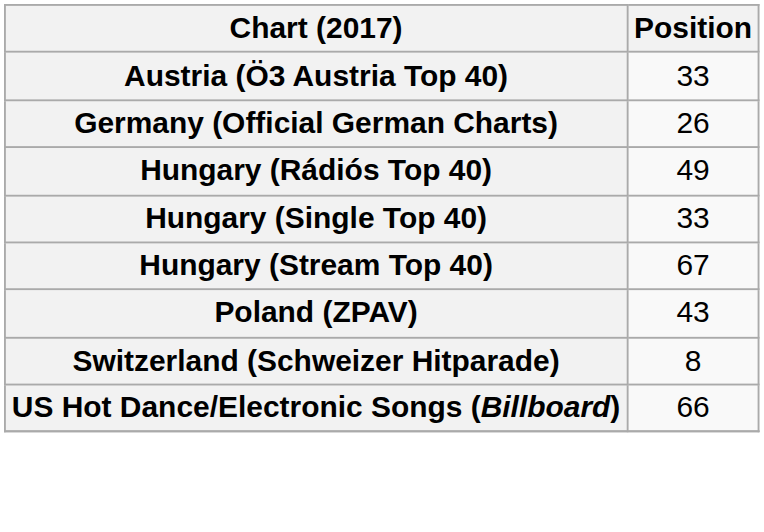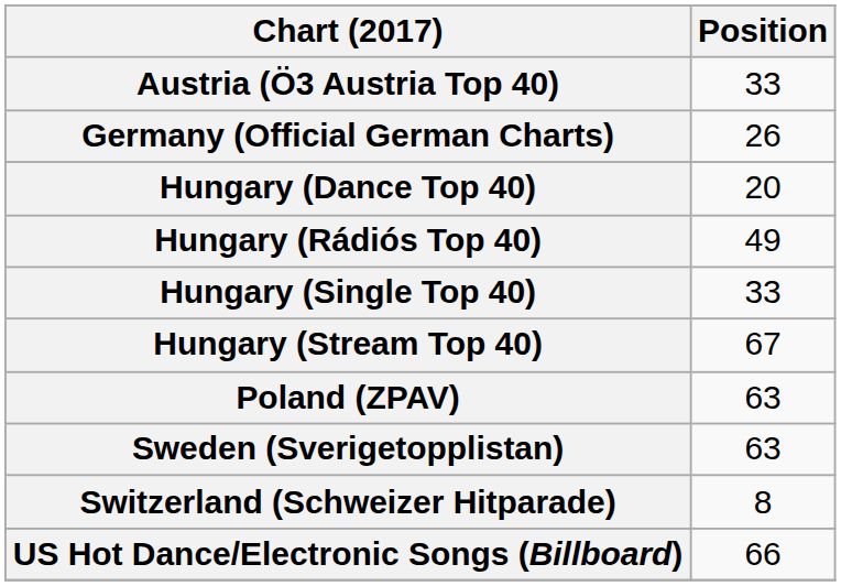 <table class="wikitable plainrowheaders sortable" style="text-align:center">
 <tr>
 <th scope="col">Chart (2017)</th>
 <th scope="col">Position</th>
 </tr>
 <tr>
 <th scope="row">Austria (Ö3 Austria Top 40)</th>
 <td>33</td>
 </tr>
 <tr>
 <th scope="row">Germany (Official German Charts)</th>
 <td>26</td>
+</tr>
+<tr>
+<th scope="row">Hungary (Dance Top 40)</th>
+<td>20</td>
 </tr>
 <tr>
 <th scope="row">Hungary (Rádiós Top 40)</th>
 <td>49</td>
 </tr>
 <tr>
 <th scope="row">Hungary (Single Top 40)</th>
 <td>33</td>
 </tr>
 <tr>
 <th scope="row">Hungary (Stream Top 40)</th>
 <td>67</td>
 </tr>
 <tr>
 <th scope="row">Poland (ZPAV)</th>
-<td>43</td>
+<td>63</td>
+</tr>
+<tr>
+<th scope="row">Sweden (Sverigetopplistan)</th>
+<td>63</td>
 </tr>
 <tr>
 <th scope="row">Switzerland (Schweizer Hitparade)</th>
 <td>8</td>
 </tr>
 <tr>
 <th scope="row">US Hot Dance/Electronic Songs (<em>Billboard</em>)</th>
 <td>66</td>
 </tr>
 <tr>
 </tr>
 </table>
